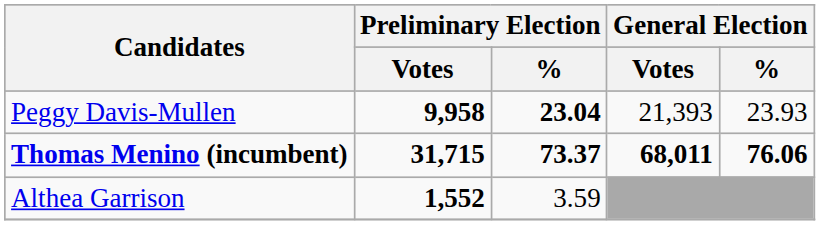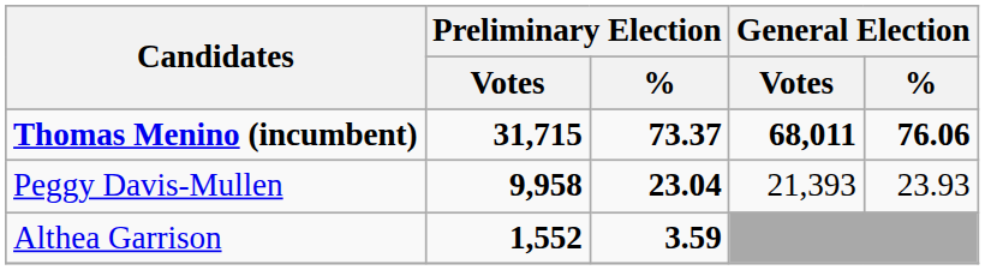 <table class=wikitable>
 <tr>
 <th colspan=1 rowspan=2><strong>Candidates</strong></th>
 <th colspan=2><strong>Preliminary Election</strong></th>
 <th colspan=2><strong>General Election</strong></th>
 </tr>
 <tr>
 <th>Votes</th>
 <th>%</th>
 <th>Votes</th>
 <th>%</th>
 </tr>
 <tr>
+<td><strong><a href='#'>Thomas Menino</a> (incumbent)</strong></td>
+<td align="right"><strong>31,715</strong></td>
+<td align="right"><strong>73.37</strong></td>
+<td align="right"><strong>68,011</strong></td>
+<td align="right"><strong>76.06</strong></td>
+</tr>
+<tr>
 <td><a href='#'>Peggy Davis-Mullen</a></td>
 <td align="right"><strong>9,958</strong></td>
 <td align="right"><strong>23.04</strong></td>
 <td align="right">21,393</td>
 <td align="right">23.93</td>
 </tr>
 <tr>
-<td><strong><a href='#'>Thomas Menino</a> (incumbent)</strong></td>
-<td align="right"><strong>31,715</strong></td>
-<td align="right"><strong>73.37</strong></td>
-<td align="right"><strong>68,011</strong></td>
-<td align="right"><strong>76.06</strong></td>
-</tr>
-<tr>
 <td><a href='#'>Althea Garrison</a></td>
 <td align="right"><strong>1,552</strong></td>
-<td align="right">3.59</td>
+<td align="right"><strong>3.59</strong></td>
 <td colspan=2 bgcolor= darkgray></td>
 </tr>
 <tr>
 </tr>
 </table>
